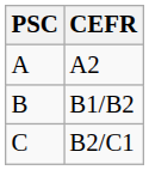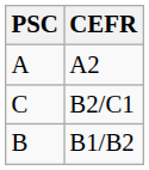 <table class="wikitable">
 <tr>
 <th>PSC</th>
 <th>CEFR</th>
 </tr>
 <tr>
 <td>A</td>
 <td>A2</td>
 </tr>
 <tr>
+<td>C</td>
+<td>B2/C1</td>
+</tr>
+<tr>
 <td>B</td>
 <td>B1/B2</td>
 </tr>
-<tr>
-<td>C</td>
-<td>B2/C1</td>
-</tr>
 </table>
